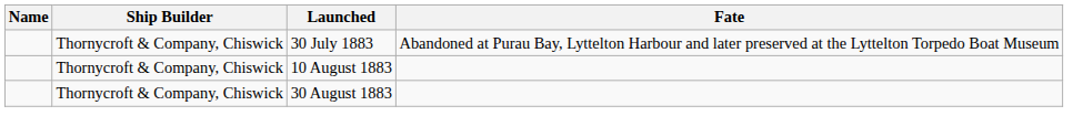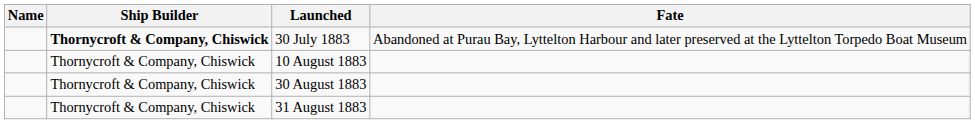 <table class="wikitable" style="text-align:left">
 <tr>
 <th>Name</th>
 <th>Ship Builder</th>
 <th>Launched</th>
 <th>Fate</th>
 </tr>
 <tr>
 <td></td>
-<td>Thornycroft & Company, Chiswick</td>
+<td><strong>Thornycroft & Company, Chiswick</strong></td>
 <td>30 July 1883</td>
 <td>Abandoned at Purau Bay, Lyttelton Harbour and later preserved at the Lyttelton Torpedo Boat Museum</td>
 </tr>
 <tr>
 <td></td>
 <td>Thornycroft & Company, Chiswick</td>
 <td>10 August 1883</td>
 <td></td>
 </tr>
 <tr>
 <td></td>
 <td>Thornycroft & Company, Chiswick</td>
 <td>30 August 1883</td>
 <td></td>
 </tr>
+<tr>
+<td></td>
+<td>Thornycroft & Company, Chiswick</td>
+<td>31 August 1883</td>
+<td></td>
+</tr>
 </table>
